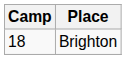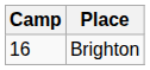 <table class="wikitable">
 <tr>
 <th>Camp</th>
 <th>Place</th>
 </tr>
 <tr>
-<td>18</td>
+<td>16</td>
 <td>Brighton</td>
 </tr>
 <tr>
 </tr>
 </table>
